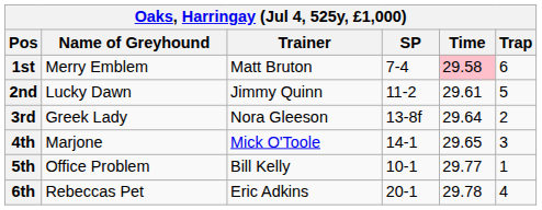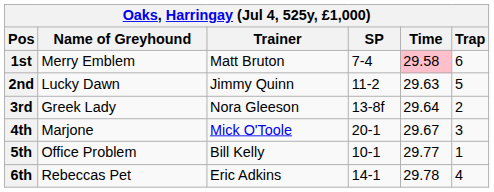 <table class="wikitable">
 <tr>
 <th colspan="6"><a href='#'>Oaks</a>, <a href='#'>Harringay</a> (Jul 4, 525y, £1,000)</th>
 </tr>
 <tr>
 <th width=30>Pos</th>
 <th width=180>Name of Greyhound</th>
 <th width=150>Trainer</th>
 <th width=50>SP</th>
 <th width=50>Time</th>
 <th width=30>Trap</th>
 </tr>
 <tr>
 <th>1st</th>
 <td>Merry Emblem</td>
 <td>Matt Bruton</td>
 <td>7-4</td>
 <td style="background: pink;">29.58</td>
 <td>6</td>
 </tr>
 <tr>
 <th>2nd</th>
 <td>Lucky Dawn</td>
 <td>Jimmy Quinn</td>
 <td>11-2</td>
-<td>29.61</td>
+<td>29.63</td>
 <td>5</td>
 </tr>
 <tr>
 <th>3rd</th>
 <td>Greek Lady</td>
 <td>Nora Gleeson</td>
 <td>13-8f</td>
 <td>29.64</td>
 <td>2</td>
 </tr>
 <tr>
 <th>4th</th>
 <td>Marjone</td>
 <td><a href='#'>Mick O'Toole</a></td>
-<td>14-1</td>
-<td>29.65</td>
+<td>20-1</td>
+<td>29.67</td>
 <td>3</td>
 </tr>
 <tr>
 <th>5th</th>
 <td>Office Problem</td>
 <td>Bill Kelly</td>
 <td>10-1</td>
 <td>29.77</td>
 <td>1</td>
 </tr>
 <tr>
 <th>6th</th>
 <td>Rebeccas Pet</td>
 <td>Eric Adkins</td>
-<td>20-1</td>
+<td>14-1</td>
 <td>29.78</td>
 <td>4</td>
 </tr>
 </table>
